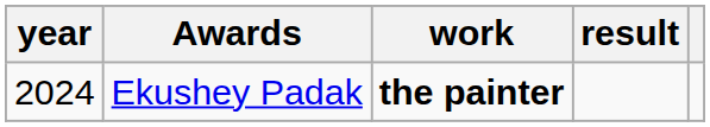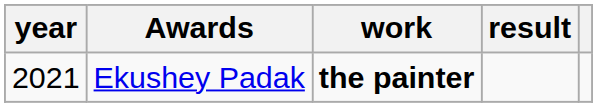 <table class="wikitable">
 <tr>
 <th>year</th>
 <th>Awards</th>
 <th>work</th>
 <th>result</th>
 <th></th>
 </tr>
 <tr>
-<td>2024</td>
+<td>2021</td>
 <td><a href='#'>Ekushey Padak</a></td>
 <td><strong>the painter</strong></td>
 <td></td>
 <td></td>
 </tr>
 </table>
